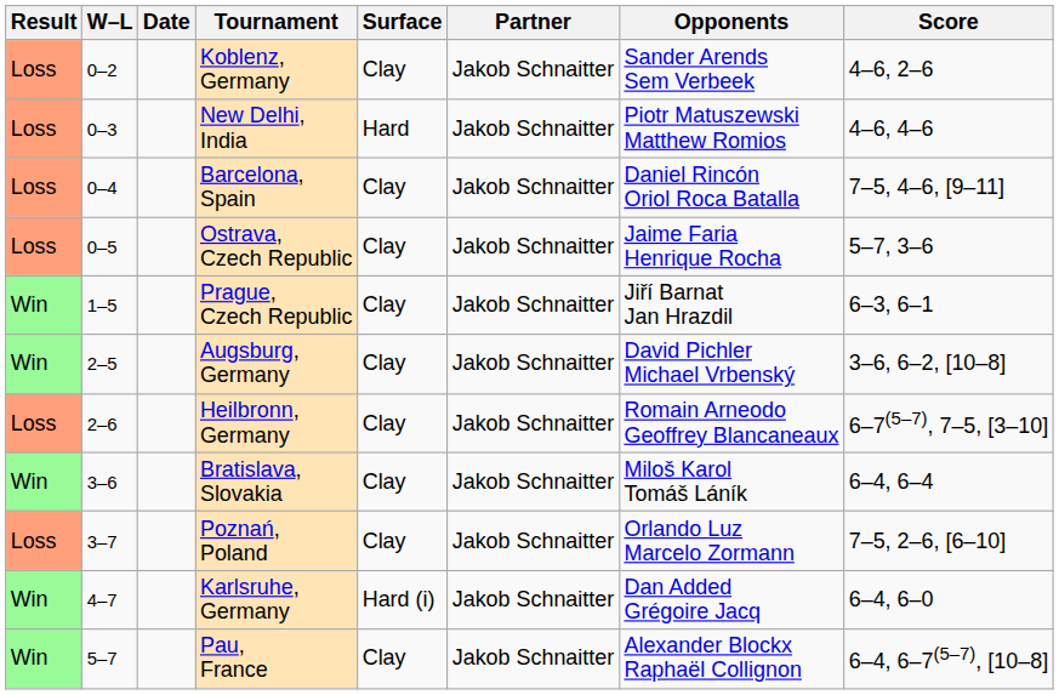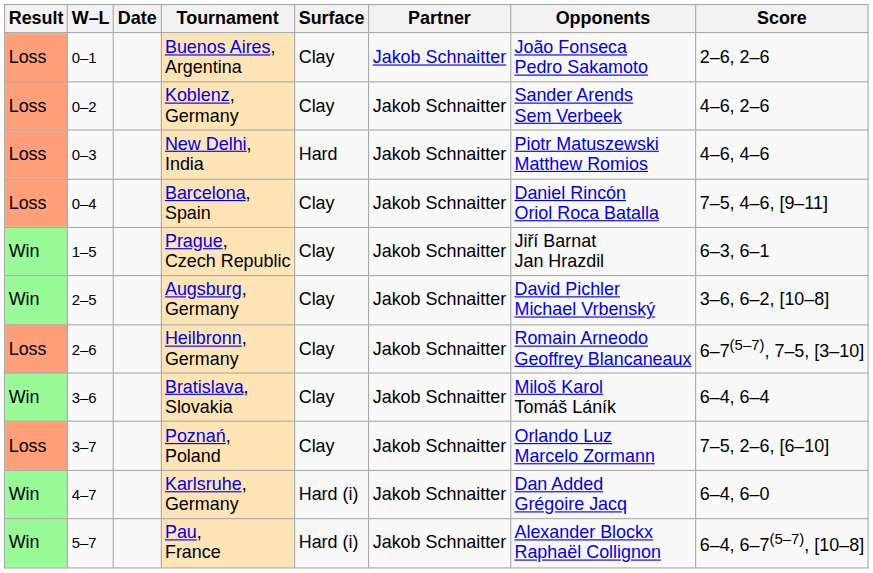 <table class="sortable wikitable nowrap">
 <tr>
 <th>Result</th>
 <th class="unsortable">W–L</th>
 <th>Date</th>
 <th>Tournament</th>
 <th>Surface</th>
 <th>Partner</th>
 <th>Opponents</th>
 <th class="unsortable">Score</th>
+</tr>
+<tr>
+<td bgcolor=ffa07a>Loss</td>
+<td><small>0–1</small></td>
+<td><a href='#'></a></td>
+<td bgcolor=ffe4b5><a href='#'>Buenos Aires</a>, <br> Argentina</td>
+<td>Clay</td>
+<td> <a href='#'>Jakob Schnaitter</a></td>
+<td> <a href='#'>João Fonseca</a> <br> <a href='#'>Pedro Sakamoto</a></td>
+<td>2–6, 2–6</td>
 </tr>
 <tr>
 <td bgcolor=ffa07a>Loss</td>
 <td><small>0–2</small></td>
 <td><a href='#'></a></td>
 <td bgcolor=ffe4b5><a href='#'>Koblenz</a>, <br> Germany</td>
 <td>Clay</td>
 <td> Jakob Schnaitter</td>
 <td> <a href='#'>Sander Arends</a> <br> <a href='#'>Sem Verbeek</a></td>
 <td>4–6, 2–6</td>
 </tr>
 <tr>
 <td bgcolor=ffa07a>Loss</td>
 <td><small>0–3</small></td>
 <td><a href='#'></a></td>
 <td bgcolor=ffe4b5><a href='#'>New Delhi</a>, <br> India</td>
 <td>Hard</td>
 <td> Jakob Schnaitter</td>
 <td> <a href='#'>Piotr Matuszewski</a> <br> <a href='#'>Matthew Romios</a></td>
 <td>4–6, 4–6</td>
 </tr>
 <tr>
 <td bgcolor=ffa07a>Loss</td>
 <td><small>0–4</small></td>
 <td><a href='#'></a></td>
 <td bgcolor=ffe4b5><a href='#'>Barcelona</a>, <br> Spain</td>
 <td>Clay</td>
 <td> Jakob Schnaitter</td>
 <td> <a href='#'>Daniel Rincón</a> <br> <a href='#'>Oriol Roca Batalla</a></td>
 <td>7–5, 4–6, [9–11]</td>
-</tr>
-<tr>
-<td bgcolor=ffa07a>Loss</td>
-<td><small>0–5</small></td>
-<td><a href='#'></a></td>
-<td bgcolor=ffe4b5><a href='#'>Ostrava</a>, <br> Czech Republic</td>
-<td>Clay</td>
-<td> Jakob Schnaitter</td>
-<td> <a href='#'>Jaime Faria</a> <br>  <a href='#'>Henrique Rocha</a></td>
-<td>5–7, 3–6</td>
 </tr>
 <tr>
 <td bgcolor=98fb98>Win</td>
 <td><small>1–5</small></td>
 <td><a href='#'></a></td>
 <td bgcolor=ffe4b5><a href='#'>Prague</a>, <br> Czech Republic</td>
 <td>Clay</td>
 <td> Jakob Schnaitter</td>
 <td> Jiří Barnat <br>  Jan Hrazdil</td>
 <td>6–3, 6–1</td>
 </tr>
 <tr>
 <td bgcolor=98fb98>Win</td>
 <td><small>2–5</small></td>
 <td><a href='#'></a></td>
 <td bgcolor=ffe4b5><a href='#'>Augsburg</a>, <br> Germany</td>
 <td>Clay</td>
 <td> Jakob Schnaitter</td>
 <td> <a href='#'>David Pichler</a> <br>  <a href='#'>Michael Vrbenský</a></td>
 <td>3–6, 6–2, [10–8]</td>
 </tr>
 <tr>
 <td bgcolor=ffa07a>Loss</td>
 <td><small>2–6</small></td>
 <td><a href='#'></a></td>
 <td bgcolor=ffe4b5><a href='#'>Heilbronn</a>, <br> Germany</td>
 <td>Clay</td>
 <td> Jakob Schnaitter</td>
 <td> <a href='#'>Romain Arneodo</a> <br>  <a href='#'>Geoffrey Blancaneaux</a></td>
 <td>6–7<sup>(5–7)</sup>, 7–5, [3–10]</td>
 </tr>
 <tr>
 <td bgcolor=98fb98>Win</td>
 <td><small>3–6</small></td>
 <td><a href='#'></a></td>
 <td bgcolor=ffe4b5><a href='#'>Bratislava</a>, <br> Slovakia</td>
 <td>Clay</td>
 <td> Jakob Schnaitter</td>
 <td> <a href='#'>Miloš Karol</a> <br>  Tomáš Láník</td>
 <td>6–4, 6–4</td>
 </tr>
 <tr>
 <td bgcolor=ffa07a>Loss</td>
 <td><small>3–7</small></td>
 <td><a href='#'></a></td>
 <td bgcolor=ffe4b5><a href='#'>Poznań</a>, <br> Poland</td>
 <td>Clay</td>
 <td> Jakob Schnaitter</td>
 <td> <a href='#'>Orlando Luz</a> <br>  <a href='#'>Marcelo Zormann</a></td>
 <td>7–5, 2–6, [6–10]</td>
 </tr>
 <tr>
 <td bgcolor=98fb98>Win</td>
 <td><small>4–7</small></td>
 <td><a href='#'></a></td>
 <td bgcolor=ffe4b5><a href='#'>Karlsruhe</a>, <br> Germany</td>
 <td>Hard (i)</td>
 <td> Jakob Schnaitter</td>
 <td> <a href='#'>Dan Added</a> <br>  <a href='#'>Grégoire Jacq</a></td>
 <td>6–4, 6–0</td>
 </tr>
 <tr>
 <td bgcolor=98fb98>Win</td>
 <td><small>5–7</small></td>
 <td><a href='#'></a></td>
 <td bgcolor=ffe4b5><a href='#'>Pau</a>, <br> France</td>
-<td>Clay</td>
+<td>Hard (i)</td>
 <td> Jakob Schnaitter</td>
 <td> <a href='#'>Alexander Blockx</a> <br>  <a href='#'>Raphaël Collignon</a></td>
 <td>6–4, 6–7<sup>(5–7)</sup>, [10–8]</td>
 </tr>
 </table>
